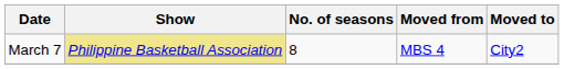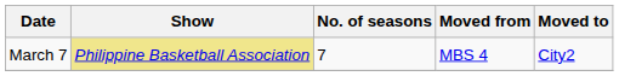 <table class="wikitable" style="text-align:left; line-height:25px; width:auto;">
 <tr>
 <th>Date</th>
 <th>Show</th>
 <th>No. of seasons</th>
 <th>Moved from</th>
 <th>Moved to</th>
 </tr>
 <tr>
 <td>March 7</td>
 <td style="background: khaki;"><em><a href='#'>Philippine Basketball Association</a></em></td>
-<td>8</td>
+<td>7</td>
 <td><a href='#'>MBS 4</a></td>
 <td><a href='#'>City2</a></td>
 </tr>
 <tr>
 </tr>
 </table>
